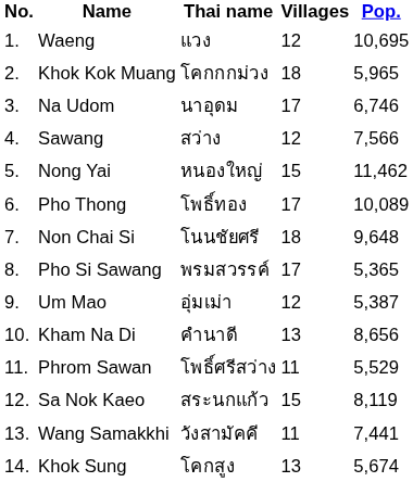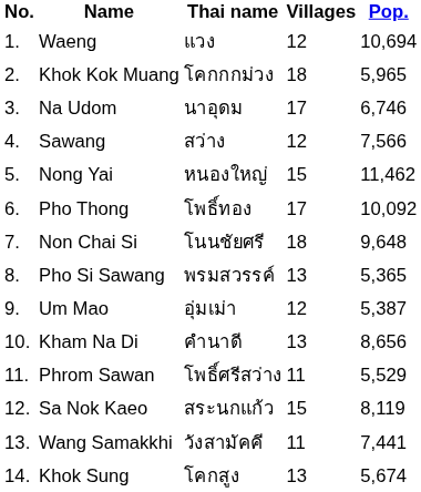 <table>
 <tr>
 <th>No.</th>
 <th>Name</th>
 <th>Thai name</th>
 <th>Villages</th>
 <th><a href='#'>Pop.</a></th>
 </tr>
 <tr>
 <td>1.</td>
 <td>Waeng</td>
 <td>แวง</td>
 <td>12</td>
-<td>10,695</td>
+<td>10,694</td>
 <td></td>
 </tr>
 <tr>
 <td>2.</td>
 <td>Khok Kok Muang</td>
 <td>โคกกกม่วง</td>
 <td>18</td>
 <td>5,965</td>
 <td></td>
 </tr>
 <tr>
 <td>3.</td>
 <td>Na Udom</td>
 <td>นาอุดม</td>
 <td>17</td>
 <td>6,746</td>
 <td></td>
 </tr>
 <tr>
 <td>4.</td>
 <td>Sawang</td>
 <td>สว่าง</td>
 <td>12</td>
 <td>7,566</td>
 <td></td>
 </tr>
 <tr>
 <td>5.</td>
 <td>Nong Yai</td>
 <td>หนองใหญ่</td>
 <td>15</td>
 <td>11,462</td>
 <td></td>
 </tr>
 <tr>
 <td>6.</td>
 <td>Pho Thong</td>
 <td>โพธิ์ทอง</td>
 <td>17</td>
-<td>10,089</td>
+<td>10,092</td>
 <td></td>
 </tr>
 <tr>
 <td>7.</td>
 <td>Non Chai Si</td>
 <td>โนนชัยศรี</td>
 <td>18</td>
 <td>9,648</td>
 <td></td>
 </tr>
 <tr>
 <td>8.</td>
 <td>Pho Si Sawang</td>
 <td>พรมสวรรค์</td>
-<td>17</td>
+<td>13</td>
 <td>5,365</td>
 <td></td>
 </tr>
 <tr>
 <td>9.</td>
 <td>Um Mao</td>
 <td>อุ่มเม่า</td>
 <td>12</td>
 <td>5,387</td>
 <td></td>
 </tr>
 <tr>
 <td>10.</td>
 <td>Kham Na Di</td>
 <td>คำนาดี</td>
 <td>13</td>
 <td>8,656</td>
 <td></td>
 </tr>
 <tr>
 <td>11.</td>
 <td>Phrom Sawan</td>
 <td>โพธิ์ศรีสว่าง</td>
 <td>11</td>
 <td>5,529</td>
 <td></td>
 </tr>
 <tr>
 <td>12.</td>
 <td>Sa Nok Kaeo</td>
 <td>สระนกแก้ว</td>
 <td>15</td>
 <td>8,119</td>
 <td></td>
 </tr>
 <tr>
 <td>13.</td>
 <td>Wang Samakkhi</td>
 <td>วังสามัคคี</td>
 <td>11</td>
 <td>7,441</td>
 <td></td>
 </tr>
 <tr>
 <td>14.</td>
 <td>Khok Sung</td>
 <td>โคกสูง</td>
 <td>13</td>
 <td>5,674</td>
 <td></td>
 </tr>
 </table>
